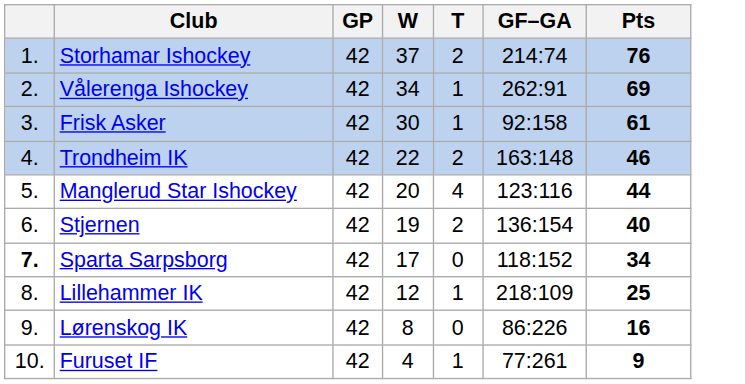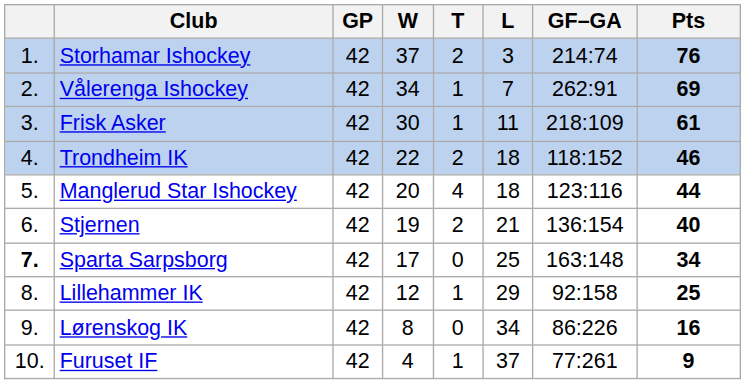 <table class="wikitable">
 <tr>
 <th width="30"></th>
 <th width="200">Club</th>
 <th width="30">GP</th>
 <th width="30">W</th>
 <th width="30">T</th>
+<th width="30">L</th>
 <th width="70">GF–GA</th>
 <th width="70">Pts</th>
 </tr>
 <tr bgcolor="#BCD2EE" align="center">
 <td>1.</td>
 <td align="left"><a href='#'>Storhamar Ishockey</a></td>
 <td>42</td>
 <td>37</td>
 <td>2</td>
+<td>3</td>
 <td>214:74</td>
 <td><strong>76</strong></td>
 </tr>
 <tr bgcolor="#BCD2EE" align="center">
 <td>2.</td>
 <td align="left"><a href='#'>Vålerenga Ishockey</a></td>
 <td>42</td>
 <td>34</td>
 <td>1</td>
+<td>7</td>
 <td>262:91</td>
 <td><strong>69</strong></td>
 </tr>
 <tr bgcolor="#BCD2EE" align="center">
 <td>3.</td>
 <td align="left"><a href='#'>Frisk Asker</a></td>
 <td>42</td>
 <td>30</td>
 <td>1</td>
-<td>92:158</td>
+<td>11</td>
+<td>218:109</td>
 <td><strong>61</strong></td>
 </tr>
 <tr bgcolor="#BCD2EE" align="center">
 <td>4.</td>
 <td align="left"><a href='#'>Trondheim IK</a></td>
 <td>42</td>
 <td>22</td>
 <td>2</td>
-<td>163:148</td>
+<td>18</td>
+<td>118:152</td>
 <td><strong>46</strong></td>
 </tr>
 <tr bgcolor="#FFFFFF" align="center">
 <td>5.</td>
 <td align="left"><a href='#'>Manglerud Star Ishockey</a></td>
 <td>42</td>
 <td>20</td>
 <td>4</td>
+<td>18</td>
 <td>123:116</td>
 <td><strong>44</strong></td>
 </tr>
 <tr bgcolor="#FFFFFF" align="center">
 <td>6.</td>
 <td align="left"><a href='#'>Stjernen</a></td>
 <td>42</td>
 <td>19</td>
 <td>2</td>
+<td>21</td>
 <td>136:154</td>
 <td><strong>40</strong></td>
 </tr>
 <tr bgcolor="#FFFFFF" align="center">
 <td><strong>7.</strong></td>
 <td align="left"><a href='#'>Sparta Sarpsborg</a></td>
 <td>42</td>
 <td>17</td>
 <td>0</td>
-<td>118:152</td>
+<td>25</td>
+<td>163:148</td>
 <td><strong>34</strong></td>
 </tr>
 <tr bgcolor="#FFFFFF" align="center">
 <td>8.</td>
 <td align="left"><a href='#'>Lillehammer IK</a></td>
 <td>42</td>
 <td>12</td>
 <td>1</td>
-<td>218:109</td>
+<td>29</td>
+<td>92:158</td>
 <td><strong>25</strong></td>
 </tr>
 <tr bgcolor="#FFFFFF" align="center">
 <td>9.</td>
 <td align="left"><a href='#'>Lørenskog IK</a></td>
 <td>42</td>
 <td>8</td>
 <td>0</td>
+<td>34</td>
 <td>86:226</td>
 <td><strong>16</strong></td>
 </tr>
 <tr bgcolor="#FFFFFF" align="center">
 <td>10.</td>
 <td align="left"><a href='#'>Furuset IF</a></td>
 <td>42</td>
 <td>4</td>
 <td>1</td>
+<td>37</td>
 <td>77:261</td>
 <td><strong>9</strong></td>
 </tr>
 </table>
